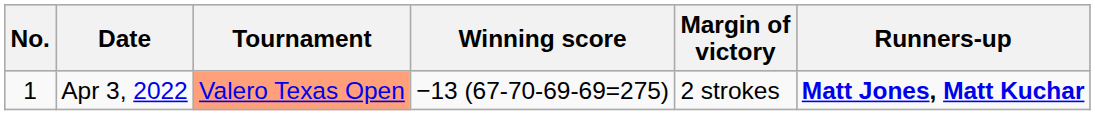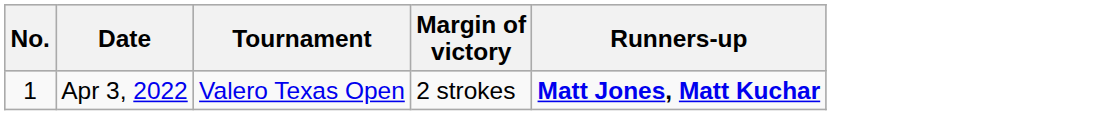 <table class="wikitable" style="font-size:95%;">
 <tr>
 <th>No.</th>
 <th>Date</th>
 <th>Tournament</th>
-<th>Winning score</th>
 <th>Margin of<br>victory</th>
 <th>Runners-up</th>
 </tr>
 <tr>
 <td align=center>1</td>
 <td align=right>Apr 3, <a href='#'>2022</a></td>
-<td style="background: lightsalmon;"><a href='#'>Valero Texas Open</a></td>
-<td>−13 (67-70-69-69=275)</td>
+<td><a href='#'>Valero Texas Open</a></td>
 <td>2 strokes</td>
 <td><strong> <a href='#'>Matt Jones</a>,  <a href='#'>Matt Kuchar</a></strong></td>
 </tr>
 </table>
